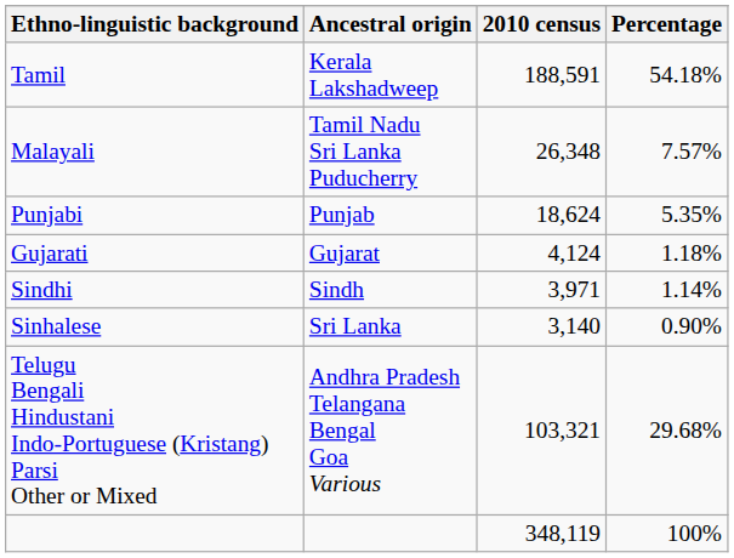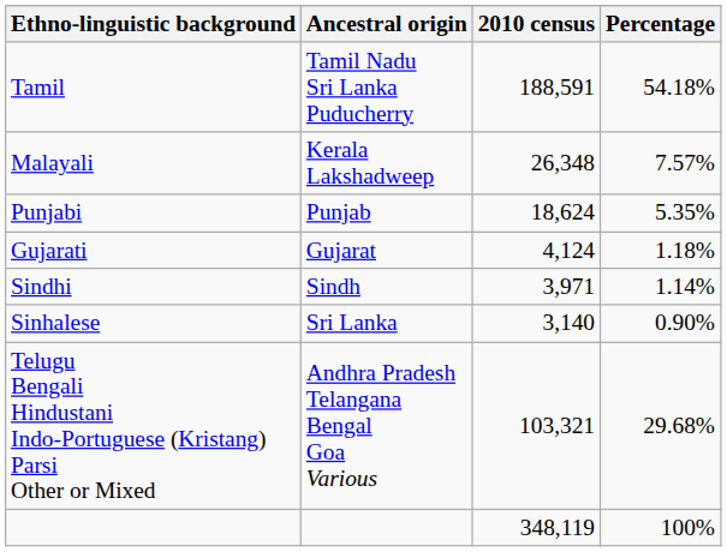 <table class="wikitable">
 <tr>
 </tr>
 <tr>
 <th>Ethno-linguistic background</th>
 <th>Ancestral origin</th>
 <th>2010 census</th>
 <th>Percentage</th>
 </tr>
 <tr>
 <td><a href='#'>Tamil</a></td>
-<td><a href='#'>Kerala</a><br><a href='#'>Lakshadweep</a></td>
+<td><a href='#'>Tamil Nadu</a><br><a href='#'>Sri Lanka</a><br><a href='#'>Puducherry</a></td>
 <td align=right>188,591</td>
 <td align=right>54.18%</td>
 </tr>
 <tr>
 <td><a href='#'>Malayali</a></td>
-<td><a href='#'>Tamil Nadu</a><br><a href='#'>Sri Lanka</a><br><a href='#'>Puducherry</a></td>
+<td><a href='#'>Kerala</a><br><a href='#'>Lakshadweep</a></td>
 <td align=right>26,348</td>
 <td align=right>7.57%</td>
 </tr>
 <tr>
 <td><a href='#'>Punjabi</a></td>
 <td><a href='#'>Punjab</a></td>
 <td align=right>18,624</td>
 <td align=right>5.35%</td>
 </tr>
 <tr>
 <td><a href='#'>Gujarati</a></td>
 <td><a href='#'>Gujarat</a></td>
 <td align=right>4,124</td>
 <td align=right>1.18%</td>
 </tr>
 <tr>
 <td><a href='#'>Sindhi</a></td>
 <td><a href='#'>Sindh</a></td>
 <td align=right>3,971</td>
 <td align=right>1.14%</td>
 </tr>
 <tr>
 <td><a href='#'>Sinhalese</a></td>
 <td><a href='#'>Sri Lanka</a></td>
 <td align=right>3,140</td>
 <td align=right>0.90%</td>
 </tr>
 <tr>
 <td><a href='#'>Telugu</a> <br> <a href='#'>Bengali</a> <br> <a href='#'>Hindustani</a> <br> <a href='#'>Indo-Portuguese</a> (<a href='#'>Kristang</a>) <br> <a href='#'>Parsi</a> <br> Other or Mixed</td>
 <td><a href='#'>Andhra Pradesh</a><br><a href='#'>Telangana</a><br><a href='#'>Bengal</a><br><a href='#'>Goa</a><br><em>Various</em></td>
 <td align=right>103,321</td>
 <td align=right>29.68%</td>
 </tr>
 <tr>
 <td></td>
 <td></td>
 <td align=right>348,119</td>
 <td align=right>100%</td>
 </tr>
 </table>
